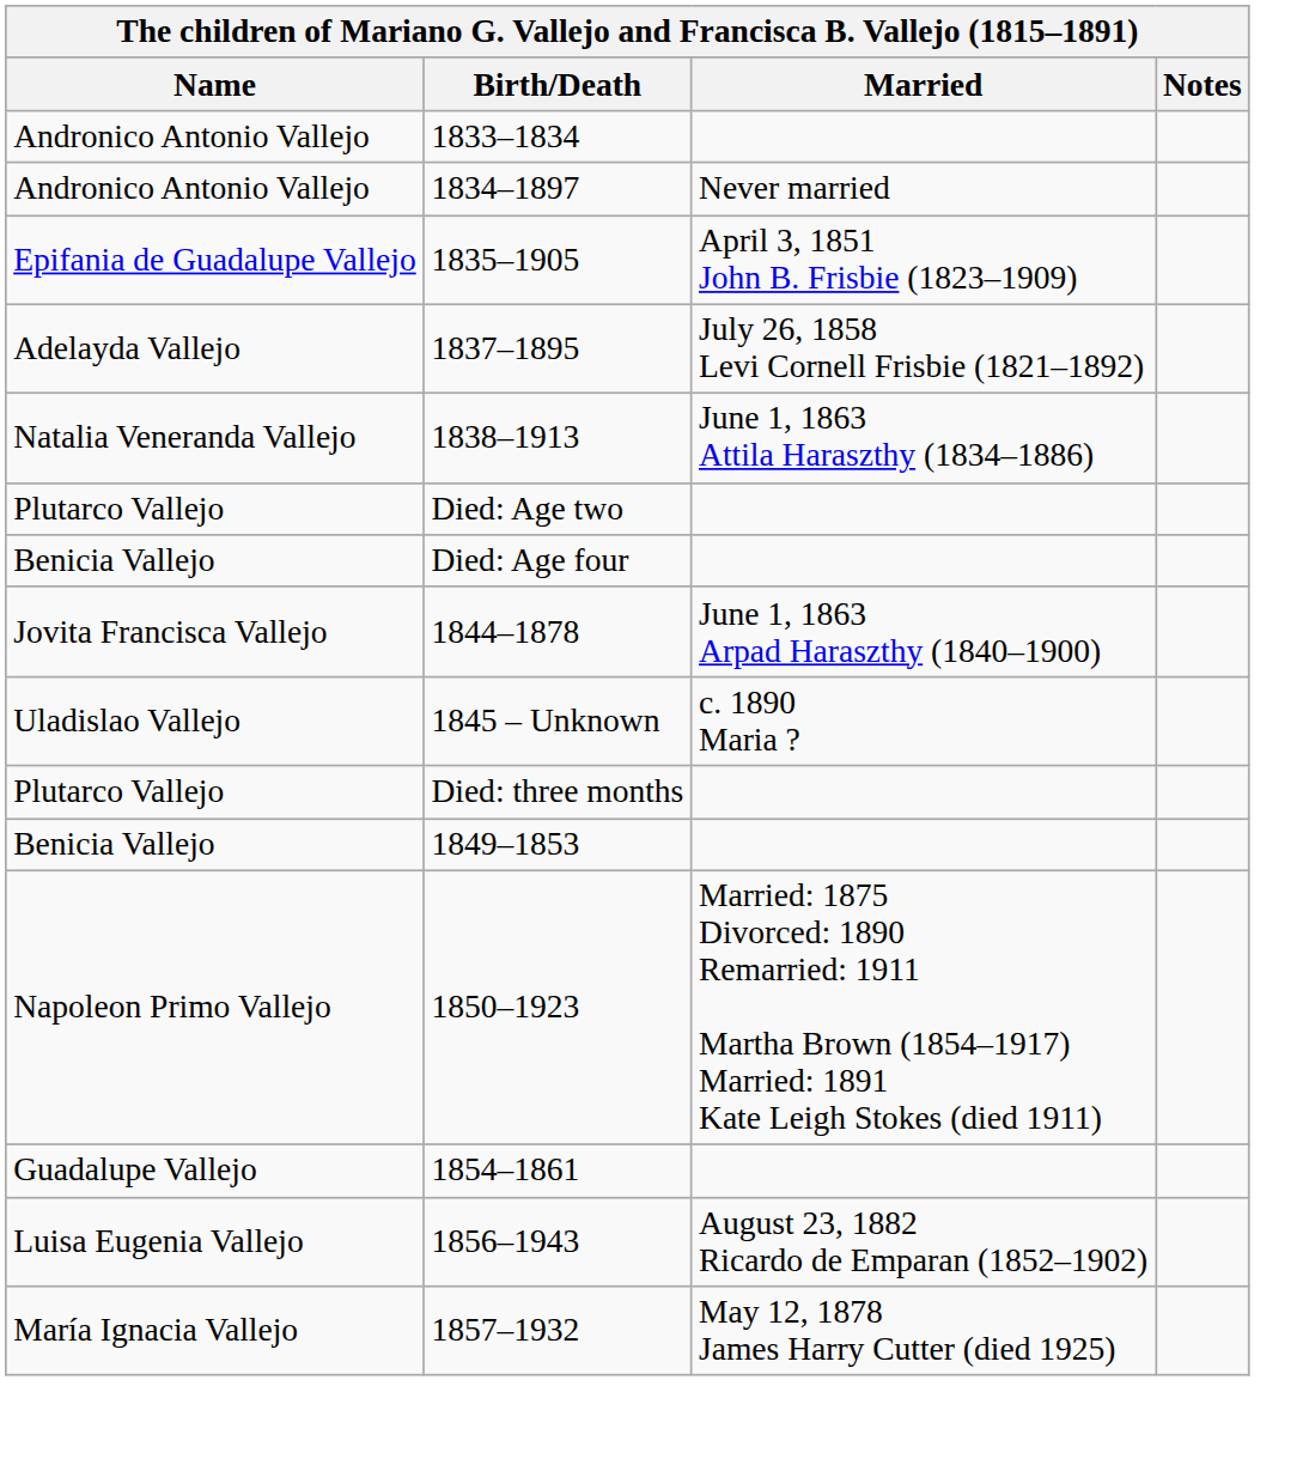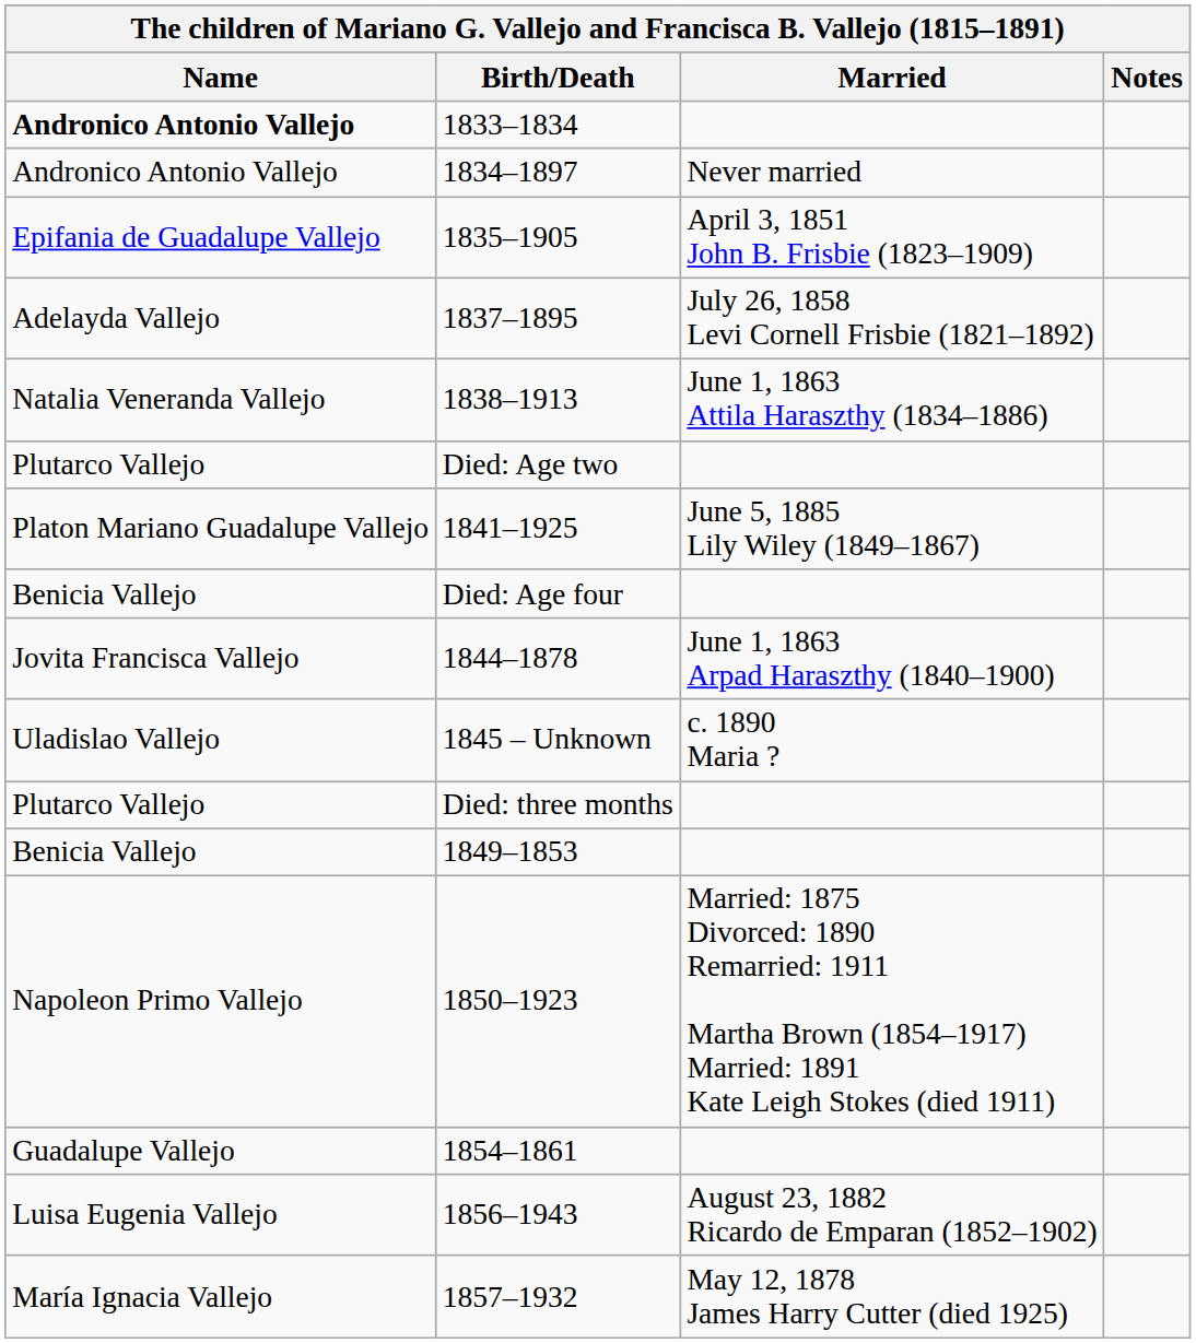 <table class="wikitable">
 <tr>
 <th colspan="4"><strong>The children of Mariano G. Vallejo and Francisca B. Vallejo (1815–1891)</strong></th>
 </tr>
 <tr>
 <th>Name</th>
 <th>Birth/Death</th>
 <th>Married</th>
 <th>Notes</th>
 </tr>
 <tr>
-<td>Andronico Antonio Vallejo</td>
+<td><strong>Andronico Antonio Vallejo</strong></td>
 <td>1833–1834</td>
 <td></td>
 <td></td>
 </tr>
 <tr>
 <td>Andronico Antonio Vallejo</td>
 <td>1834–1897</td>
 <td>Never married</td>
 <td></td>
 </tr>
 <tr>
 <td><a href='#'>Epifania de Guadalupe Vallejo</a></td>
 <td>1835–1905</td>
 <td>April 3, 1851<br> <a href='#'>John B. Frisbie</a> (1823–1909) </td>
 <td></td>
 </tr>
 <tr>
 <td>Adelayda Vallejo</td>
 <td>1837–1895</td>
 <td>July 26, 1858<br>Levi Cornell Frisbie (1821–1892)</td>
 <td></td>
 </tr>
 <tr>
 <td>Natalia Veneranda Vallejo</td>
 <td>1838–1913</td>
 <td>June 1, 1863<br><a href='#'>Attila Haraszthy</a> (1834–1886)</td>
 <td></td>
 </tr>
 <tr>
 <td>Plutarco Vallejo</td>
 <td>Died: Age two</td>
 <td></td>
+<td></td>
+</tr>
+<tr>
+<td>Platon Mariano Guadalupe Vallejo</td>
+<td>1841–1925</td>
+<td>June 5, 1885<br>Lily Wiley (1849–1867)</td>
 <td></td>
 </tr>
 <tr>
 <td>Benicia Vallejo</td>
 <td>Died: Age four</td>
 <td></td>
 <td></td>
 </tr>
 <tr>
 <td>Jovita Francisca Vallejo</td>
 <td>1844–1878</td>
 <td>June 1, 1863<br><a href='#'>Arpad Haraszthy</a> (1840–1900)</td>
 <td></td>
 </tr>
 <tr>
 <td>Uladislao Vallejo</td>
 <td>1845 – Unknown</td>
 <td>c. 1890<br> Maria ?</td>
 <td></td>
 </tr>
 <tr>
 <td>Plutarco Vallejo</td>
 <td>Died: three months</td>
 <td></td>
 <td></td>
 </tr>
 <tr>
 <td>Benicia Vallejo</td>
 <td>1849–1853</td>
 <td></td>
 <td></td>
 </tr>
 <tr>
 <td>Napoleon Primo Vallejo</td>
 <td>1850–1923</td>
 <td>Married: 1875<br> Divorced: 1890<br>Remarried: 1911<br><br>Martha Brown (1854–1917)<br>Married: 1891<br>Kate Leigh Stokes (died 1911)</td>
 <td></td>
 </tr>
 <tr>
 <td>Guadalupe Vallejo</td>
 <td>1854–1861</td>
 <td></td>
 <td></td>
 </tr>
 <tr>
 <td>Luisa Eugenia Vallejo</td>
 <td>1856–1943</td>
 <td>August 23, 1882<br> Ricardo de Emparan (1852–1902)</td>
 <td></td>
 </tr>
 <tr>
 <td>María Ignacia Vallejo</td>
 <td>1857–1932</td>
 <td>May 12, 1878<br>James Harry Cutter (died 1925)</td>
 <td></td>
 </tr>
 </table>
